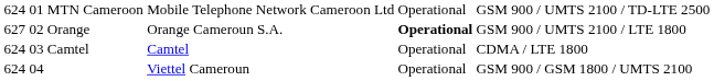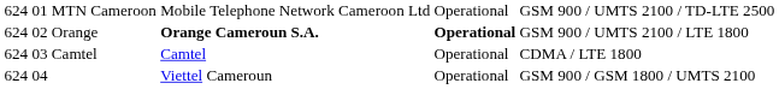 <table>
 <tr>
 <td>624</td>
 <td>01</td>
 <td>MTN Cameroon</td>
 <td>Mobile Telephone Network Cameroon Ltd</td>
 <td>Operational</td>
 <td>GSM 900 / UMTS 2100 / TD-LTE 2500</td>
 <td></td>
 </tr>
 <tr>
-<td>627</td>
+<td>624</td>
 <td>02</td>
 <td>Orange</td>
-<td>Orange Cameroun S.A.</td>
+<td><strong>Orange Cameroun S.A.</strong></td>
 <td><strong>Operational</strong></td>
 <td>GSM 900 / UMTS 2100 / LTE 1800</td>
 <td></td>
 </tr>
 <tr>
 <td>624</td>
 <td>03</td>
 <td>Camtel</td>
 <td><a href='#'>Camtel</a></td>
 <td>Operational</td>
 <td>CDMA / LTE 1800</td>
 <td></td>
 </tr>
 <tr>
 <td>624</td>
 <td>04</td>
 <td></td>
 <td><a href='#'>Viettel</a> Cameroun</td>
 <td>Operational</td>
 <td>GSM 900 / GSM 1800 / UMTS 2100</td>
 <td></td>
 </tr>
 </table>
